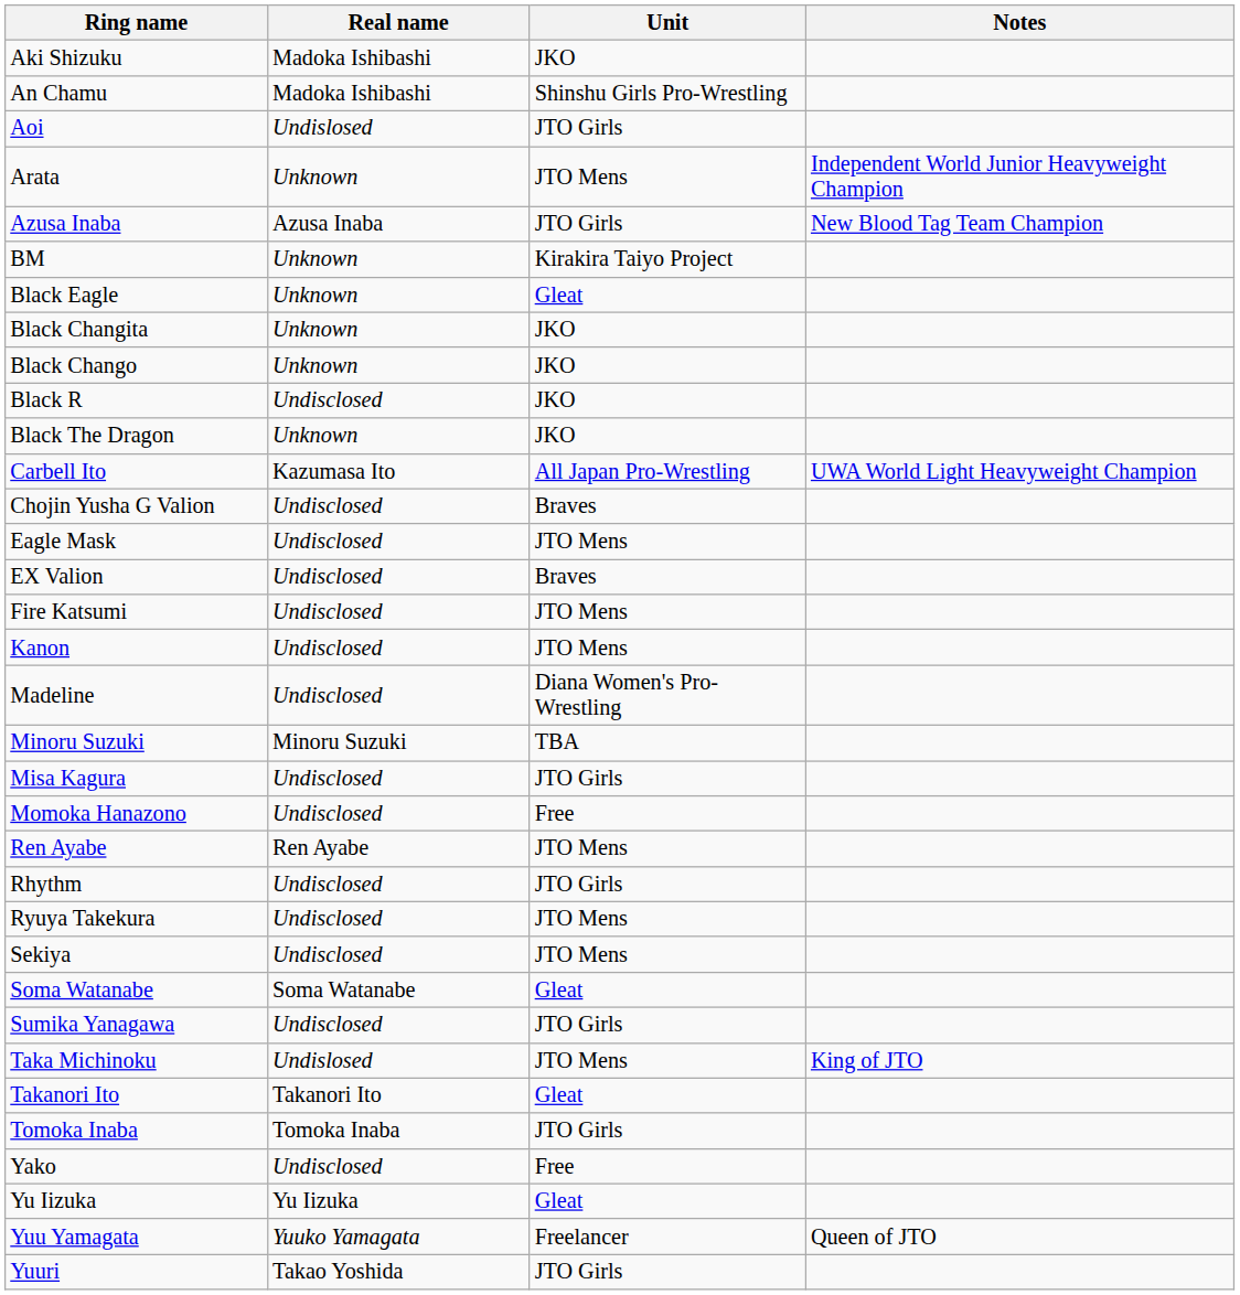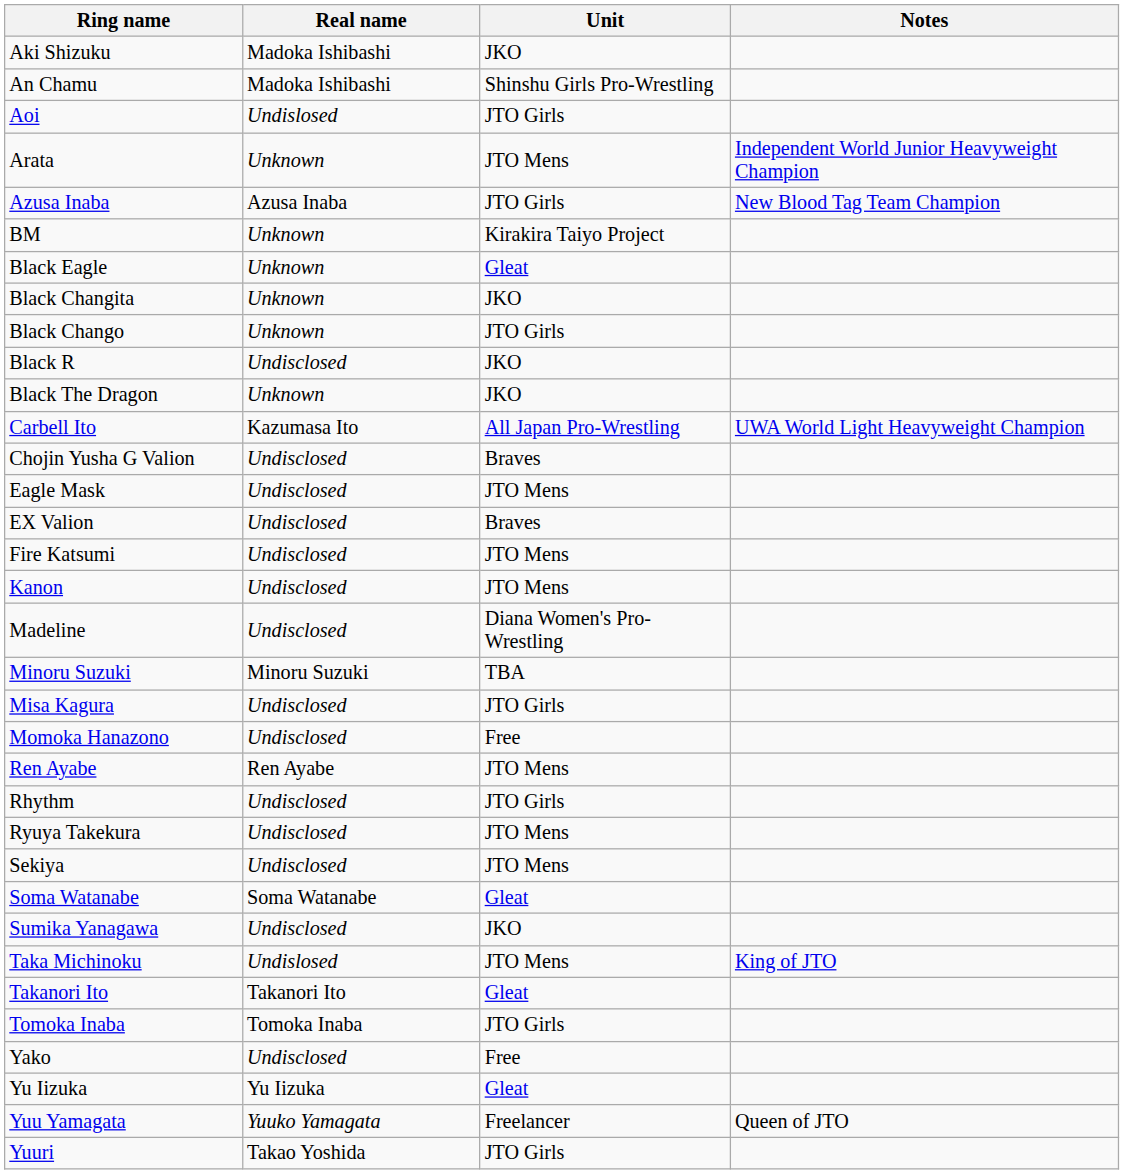 <table class="wikitable sortable" align="left center" width="70%">
 <tr>
 <th width="19%">Ring name</th>
 <th width="19%">Real name</th>
 <th width="20%">Unit</th>
 <th width="31%">Notes</th>
 </tr>
 <tr>
 <td>Aki Shizuku</td>
 <td>Madoka Ishibashi</td>
 <td>JKO</td>
 <td></td>
 </tr>
 <tr>
 <td>An Chamu</td>
 <td>Madoka Ishibashi</td>
 <td>Shinshu Girls Pro-Wrestling</td>
 <td></td>
 </tr>
 <tr>
 <td><a href='#'>Aoi</a></td>
 <td><em>Undislosed</em></td>
 <td>JTO Girls</td>
 <td></td>
 </tr>
 <tr>
 <td>Arata</td>
 <td><em>Unknown</em></td>
 <td>JTO Mens</td>
 <td><a href='#'>Independent World Junior Heavyweight Champion</a></td>
 </tr>
 <tr>
 <td><a href='#'>Azusa Inaba</a></td>
 <td>Azusa Inaba</td>
 <td>JTO Girls</td>
 <td><a href='#'>New Blood Tag Team Champion</a></td>
 </tr>
 <tr>
 <td>BM</td>
 <td><em>Unknown</em></td>
 <td>Kirakira Taiyo Project</td>
 <td></td>
 </tr>
 <tr>
 <td>Black Eagle</td>
 <td><em>Unknown</em></td>
 <td><a href='#'>Gleat</a></td>
 <td></td>
 </tr>
 <tr>
 <td>Black Changita</td>
 <td><em>Unknown</em></td>
 <td>JKO</td>
 <td></td>
 </tr>
 <tr>
 <td>Black Chango</td>
 <td><em>Unknown</em></td>
-<td>JKO</td>
+<td>JTO Girls</td>
 <td></td>
 </tr>
 <tr>
 <td>Black R</td>
 <td><em>Undisclosed</em></td>
 <td>JKO</td>
 <td></td>
 </tr>
 <tr>
 <td>Black The Dragon</td>
 <td><em>Unknown</em></td>
 <td>JKO</td>
 <td></td>
 </tr>
 <tr>
 <td><a href='#'>Carbell Ito</a></td>
 <td>Kazumasa Ito</td>
 <td><a href='#'>All Japan Pro-Wrestling</a></td>
 <td><a href='#'>UWA World Light Heavyweight Champion</a></td>
 </tr>
 <tr>
 <td>Chojin Yusha G Valion</td>
 <td><em>Undisclosed</em></td>
 <td>Braves</td>
 <td></td>
 </tr>
 <tr>
 <td>Eagle Mask</td>
 <td><em>Undisclosed</em></td>
 <td>JTO Mens</td>
 <td></td>
 </tr>
 <tr>
 <td>EX Valion</td>
 <td><em>Undisclosed</em></td>
 <td>Braves</td>
 <td></td>
 </tr>
 <tr>
 <td>Fire Katsumi</td>
 <td><em>Undisclosed</em></td>
 <td>JTO Mens</td>
 <td></td>
 </tr>
 <tr>
 <td><a href='#'>Kanon</a></td>
 <td><em>Undisclosed</em></td>
 <td>JTO Mens</td>
 <td></td>
 </tr>
 <tr>
 <td>Madeline</td>
 <td><em>Undisclosed</em></td>
 <td>Diana Women's Pro-Wrestling</td>
 <td></td>
 </tr>
 <tr>
 <td><a href='#'>Minoru Suzuki</a></td>
 <td>Minoru Suzuki</td>
 <td>TBA</td>
 <td></td>
 </tr>
 <tr>
 <td><a href='#'>Misa Kagura</a></td>
 <td><em>Undisclosed</em></td>
 <td>JTO Girls</td>
 <td></td>
 </tr>
 <tr>
 <td><a href='#'>Momoka Hanazono</a></td>
 <td><em>Undisclosed</em></td>
 <td>Free</td>
 <td></td>
 </tr>
 <tr>
 <td><a href='#'>Ren Ayabe</a></td>
 <td>Ren Ayabe</td>
 <td>JTO Mens</td>
 <td></td>
 </tr>
 <tr>
 <td>Rhythm</td>
 <td><em>Undisclosed</em></td>
 <td>JTO Girls</td>
 <td></td>
 </tr>
 <tr>
 <td>Ryuya Takekura</td>
 <td><em>Undisclosed</em></td>
 <td>JTO Mens</td>
 <td></td>
 </tr>
 <tr>
 <td>Sekiya</td>
 <td><em>Undisclosed</em></td>
 <td>JTO Mens</td>
 <td></td>
 </tr>
 <tr>
 <td><a href='#'>Soma Watanabe</a></td>
 <td>Soma Watanabe</td>
 <td><a href='#'>Gleat</a></td>
 <td></td>
 </tr>
 <tr>
 <td><a href='#'>Sumika Yanagawa</a></td>
 <td><em>Undisclosed</em></td>
-<td>JTO Girls</td>
+<td>JKO</td>
 <td></td>
 </tr>
 <tr>
 <td><a href='#'>Taka Michinoku</a></td>
 <td><em>Undislosed</em></td>
 <td>JTO Mens</td>
 <td><a href='#'>King of JTO</a></td>
 </tr>
 <tr>
 <td><a href='#'>Takanori Ito</a></td>
 <td>Takanori Ito</td>
 <td><a href='#'>Gleat</a></td>
 <td></td>
 </tr>
 <tr>
 <td><a href='#'>Tomoka Inaba</a></td>
 <td>Tomoka Inaba</td>
 <td>JTO Girls</td>
 <td></td>
 </tr>
 <tr>
 <td>Yako</td>
 <td><em>Undisclosed</em></td>
 <td>Free</td>
 <td></td>
 </tr>
 <tr>
 <td>Yu Iizuka</td>
 <td>Yu Iizuka</td>
 <td><a href='#'>Gleat</a></td>
 <td></td>
 </tr>
 <tr>
 <td><a href='#'>Yuu Yamagata</a></td>
 <td><em>Yuuko Yamagata</em></td>
 <td>Freelancer</td>
 <td>Queen of JTO</td>
 </tr>
 <tr>
 <td><a href='#'>Yuuri</a></td>
 <td>Takao Yoshida</td>
 <td>JTO Girls</td>
 <td></td>
 </tr>
 </table>
